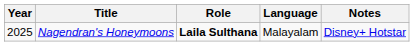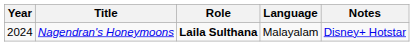 <table class="wikitable sortable">
 <tr>
 <th scope="col">Year</th>
 <th scope="col">Title</th>
 <th scope="col">Role</th>
 <th scope="col">Language</th>
 <th scope="col" class="unsortable">Notes</th>
 </tr>
 <tr>
-<td>2025</td>
+<td>2024</td>
 <td><em><a href='#'>Nagendran's Honeymoons</a></em></td>
 <td><strong>Laila Sulthana</strong></td>
 <td>Malayalam</td>
 <td><a href='#'>Disney+ Hotstar</a></td>
 </tr>
 </table>
